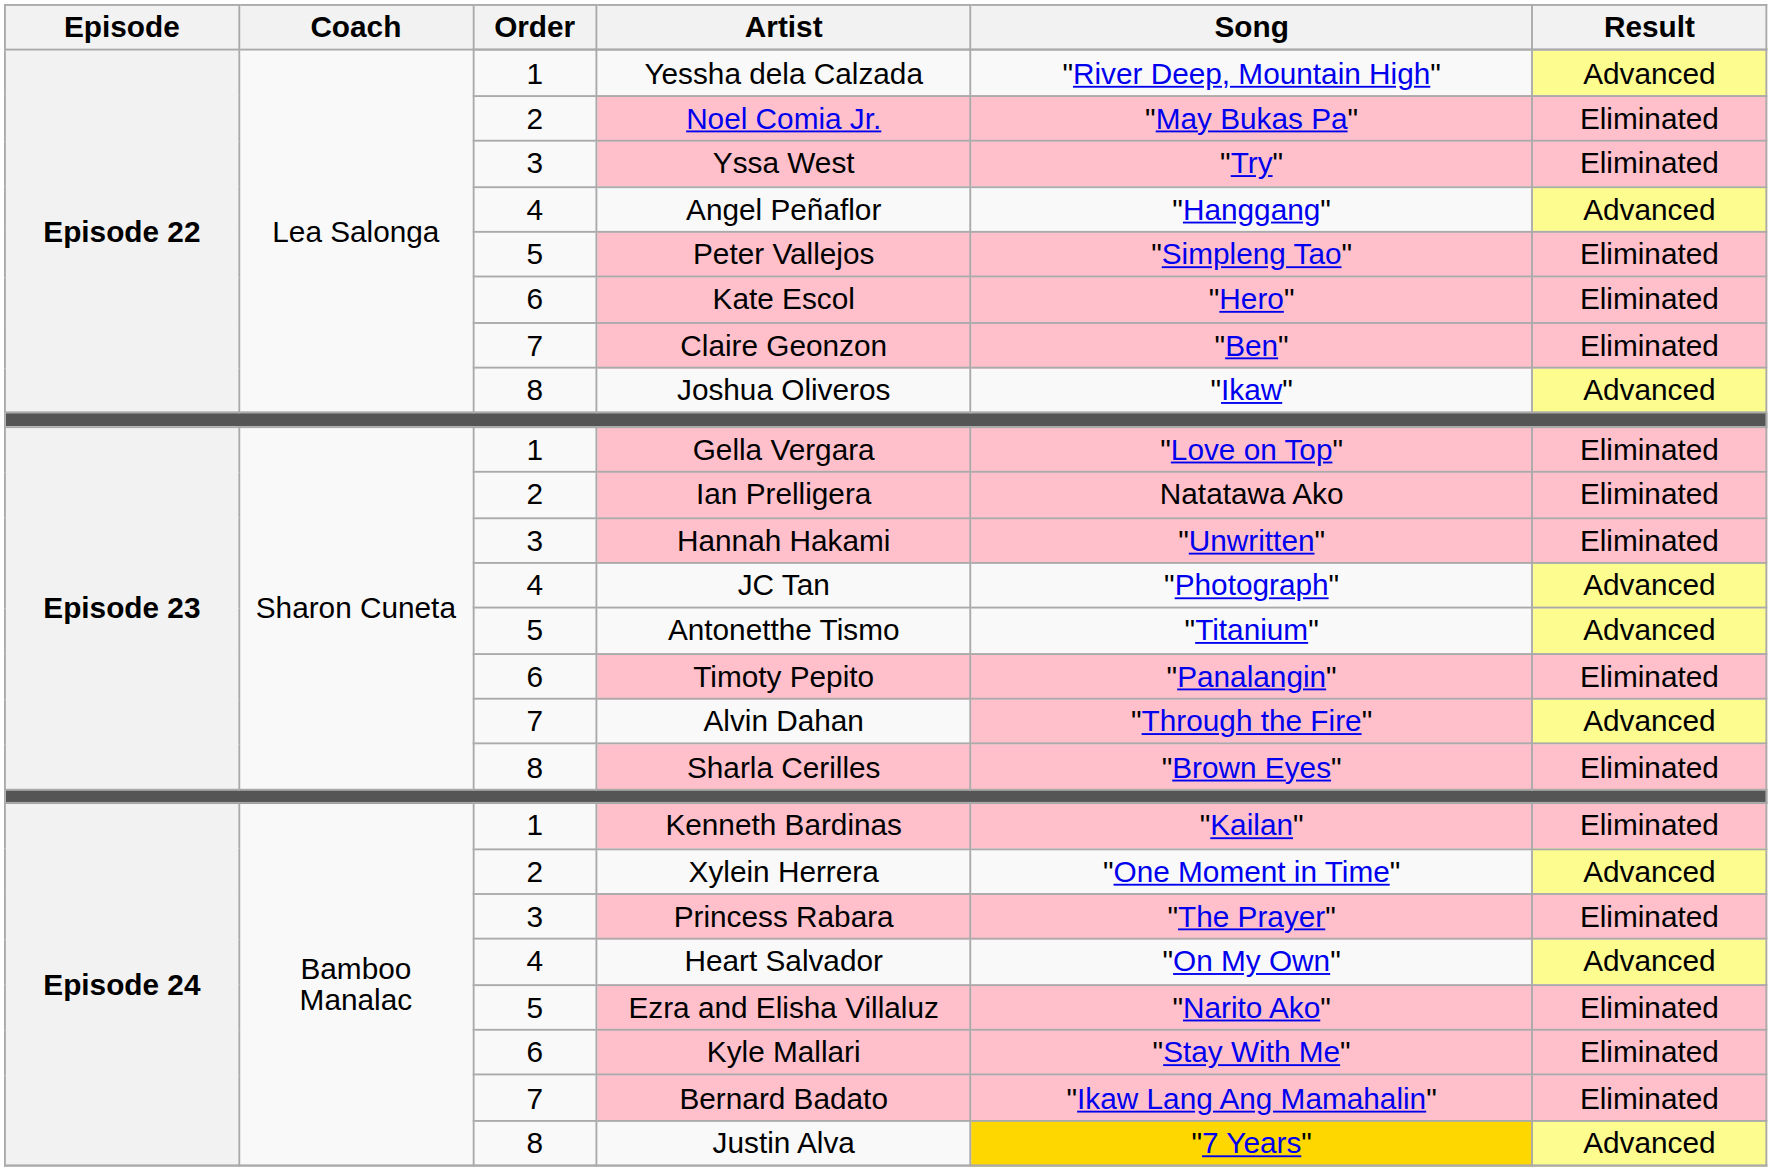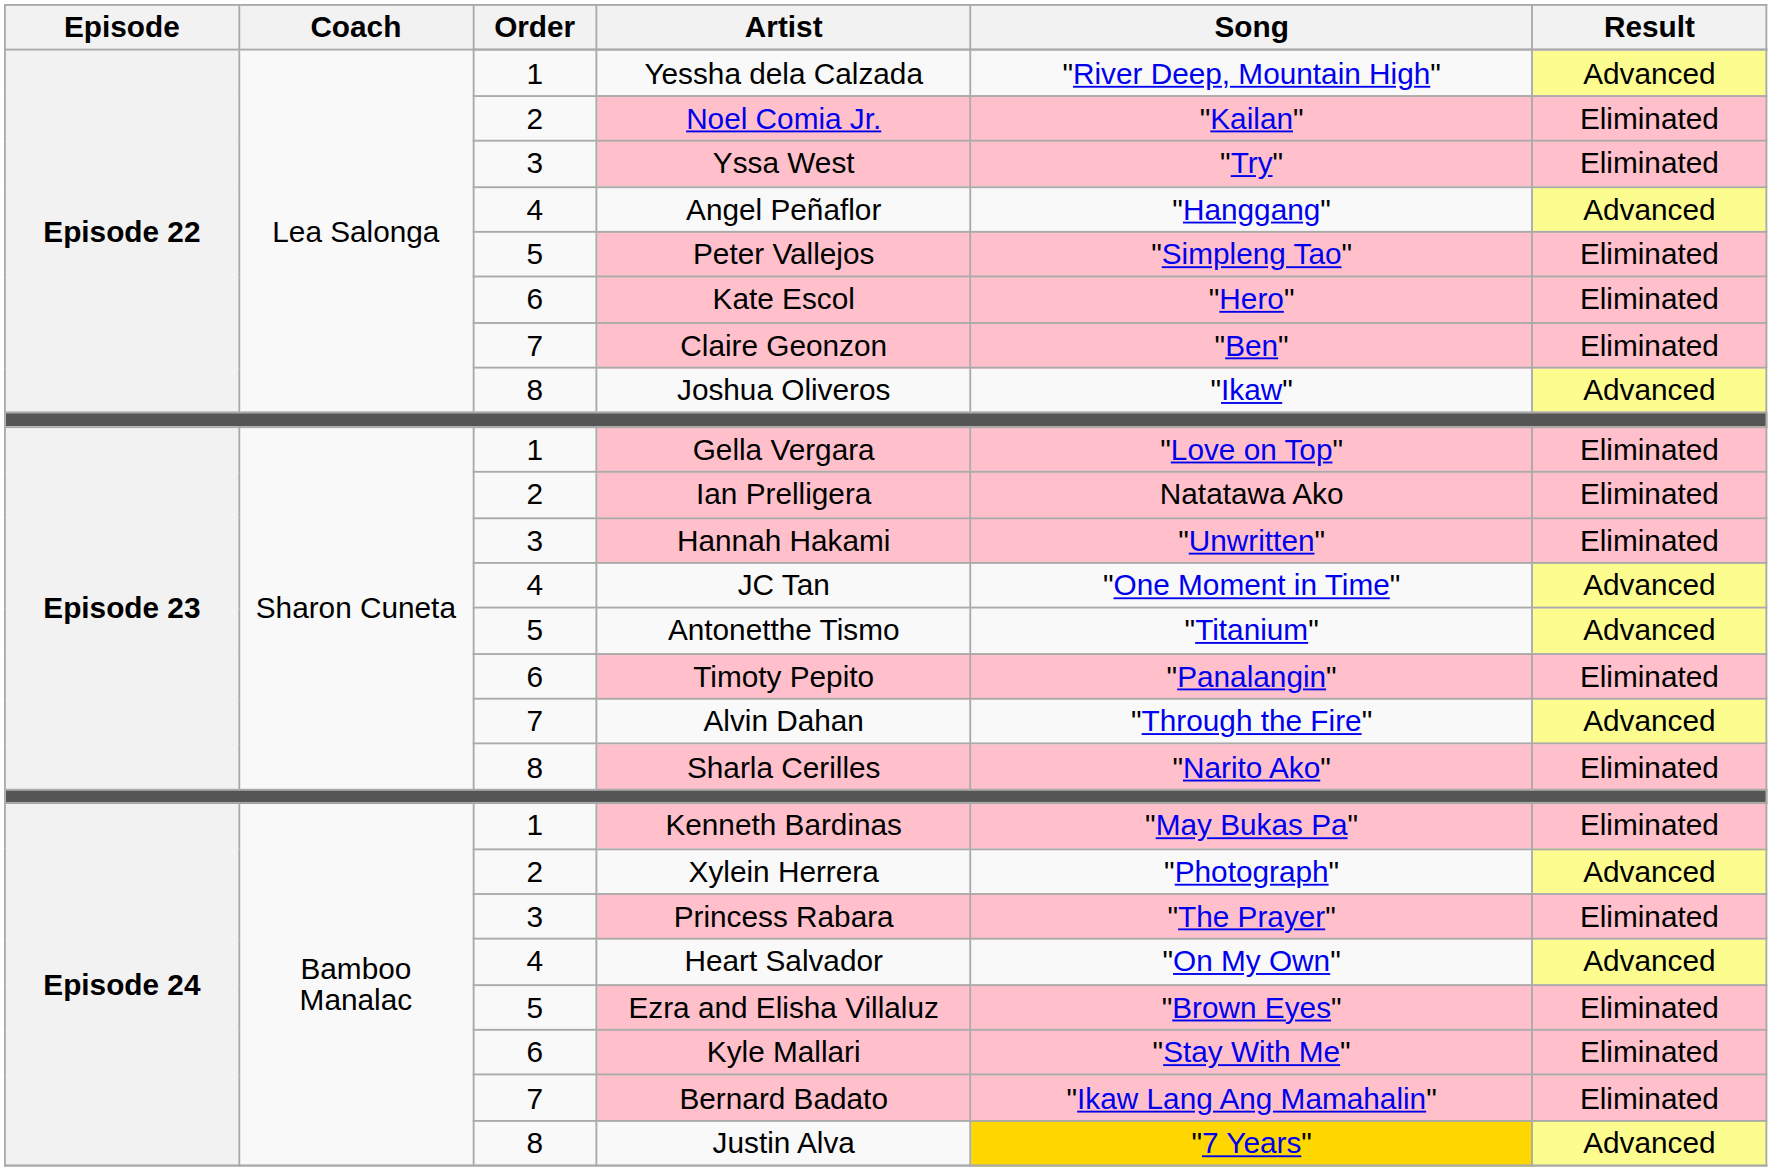 <table class="wikitable" style="text-align:center; line-height:17px; font-size:100%; width:75%;">
 <tr>
 <th width="10%">Episode</th>
 <th width="10%">Coach</th>
 <th width="05%">Order</th>
 <th width="16%">Artist</th>
 <th width="24%">Song</th>
 <th width="10%">Result</th>
 </tr>
 <tr>
 <th rowspan="9" scope="row">Episode 22<br></th>
 <td rowspan="9">Lea Salonga</td>
 </tr>
 <tr>
 <td>1</td>
 <td>Yessha dela Calzada</td>
 <td>"<a href='#'>River Deep, Mountain High</a>"</td>
 <td style="background:#fdfc8f;">Advanced</td>
 </tr>
 <tr>
 <td>2</td>
 <td style="background:pink;"><a href='#'>Noel Comia Jr.</a></td>
-<td style="background:pink;">"<a href='#'>May Bukas Pa</a>"</td>
+<td style="background:pink;">"<a href='#'>Kailan</a>"</td>
 <td style="background:pink;">Eliminated</td>
 </tr>
 <tr>
 <td>3</td>
 <td style="background:pink;">Yssa West</td>
 <td style="background:pink;">"<a href='#'>Try</a>"</td>
 <td style="background:pink;">Eliminated</td>
 </tr>
 <tr>
 <td>4</td>
 <td>Angel Peñaflor</td>
 <td>"<a href='#'>Hanggang</a>"</td>
 <td style="background:#fdfc8f;">Advanced</td>
 </tr>
 <tr>
 <td>5</td>
 <td style="background:pink;">Peter Vallejos</td>
 <td style="background:pink;">"<a href='#'>Simpleng Tao</a>"</td>
 <td style="background:pink;">Eliminated</td>
 </tr>
 <tr>
 <td>6</td>
 <td style="background:pink;">Kate Escol</td>
 <td style="background:pink;">"<a href='#'>Hero</a>"</td>
 <td style="background:pink;">Eliminated</td>
 </tr>
 <tr>
 <td>7</td>
 <td style="background:pink;">Claire Geonzon</td>
 <td style="background:pink;">"<a href='#'>Ben</a>"</td>
 <td style="background:pink;">Eliminated</td>
 </tr>
 <tr>
 <td>8</td>
 <td>Joshua Oliveros</td>
 <td>"<a href='#'>Ikaw</a>"</td>
 <td style="background:#fdfc8f;">Advanced</td>
 </tr>
 <tr>
 <td colspan="6" style="background:#555555;"></td>
 </tr>
 <tr>
 <th rowspan="9" scope="row">Episode 23<br></th>
 <td rowspan="9">Sharon Cuneta</td>
 </tr>
 <tr>
 <td>1</td>
 <td style="background:pink;">Gella Vergara</td>
 <td style="background:pink;">"<a href='#'>Love on Top</a>"</td>
 <td style="background:pink;">Eliminated</td>
 </tr>
 <tr>
 <td>2</td>
 <td style="background:pink;">Ian Prelligera</td>
 <td style="background:pink;">Natatawa Ako</td>
 <td style="background:pink;">Eliminated</td>
 </tr>
 <tr>
 <td>3</td>
 <td style="background:pink;">Hannah Hakami</td>
 <td style="background:pink;">"<a href='#'>Unwritten</a>"</td>
 <td style="background:pink;">Eliminated</td>
 </tr>
 <tr>
 <td>4</td>
 <td>JC Tan</td>
-<td>"<a href='#'>Photograph</a>"</td>
+<td>"<a href='#'>One Moment in Time</a>"</td>
 <td style="background:#fdfc8f;">Advanced</td>
 </tr>
 <tr>
 <td>5</td>
 <td>Antonetthe Tismo</td>
 <td>"<a href='#'>Titanium</a>"</td>
 <td style="background:#fdfc8f;">Advanced</td>
 </tr>
 <tr>
 <td>6</td>
 <td style="background:pink;">Timoty Pepito</td>
 <td style="background:pink;">"<a href='#'>Panalangin</a>"</td>
 <td style="background:pink;">Eliminated</td>
 </tr>
 <tr>
 <td>7</td>
 <td>Alvin Dahan</td>
-<td style="background: pink;">"<a href='#'>Through the Fire</a>"</td>
+<td>"<a href='#'>Through the Fire</a>"</td>
 <td style="background:#fdfc8f;">Advanced</td>
 </tr>
 <tr>
 <td>8</td>
 <td style="background:pink;">Sharla Cerilles</td>
-<td style="background:pink;">"<a href='#'>Brown Eyes</a>"</td>
+<td style="background:pink;">"<a href='#'>Narito Ako</a>"</td>
 <td style="background:pink;">Eliminated</td>
 </tr>
 <tr>
 <td colspan="6" style="background:#555555;"></td>
 </tr>
 <tr>
 <th rowspan="9" scope="row">Episode 24<br></th>
 <td rowspan="9">Bamboo Manalac</td>
 </tr>
 <tr>
 <td>1</td>
 <td style="background:pink;">Kenneth Bardinas</td>
-<td style="background:pink;">"<a href='#'>Kailan</a>"</td>
+<td style="background:pink;">"<a href='#'>May Bukas Pa</a>"</td>
 <td style="background:pink;">Eliminated</td>
 </tr>
 <tr>
 <td>2</td>
 <td>Xylein Herrera</td>
-<td>"<a href='#'>One Moment in Time</a>"</td>
+<td>"<a href='#'>Photograph</a>"</td>
 <td style="background:#fdfc8f;">Advanced</td>
 </tr>
 <tr>
 <td>3</td>
 <td style="background:pink;">Princess Rabara</td>
 <td style="background:pink;">"<a href='#'>The Prayer</a>"</td>
 <td style="background:pink;">Eliminated</td>
 </tr>
 <tr>
 <td>4</td>
 <td>Heart Salvador</td>
 <td>"<a href='#'>On My Own</a>"</td>
 <td style="background:#fdfc8f;">Advanced</td>
 </tr>
 <tr>
 <td>5</td>
 <td style="background:pink;">Ezra and Elisha Villaluz</td>
-<td style="background:pink;">"<a href='#'>Narito Ako</a>"</td>
+<td style="background:pink;">"<a href='#'>Brown Eyes</a>"</td>
 <td style="background:pink;">Eliminated</td>
 </tr>
 <tr>
 <td>6</td>
 <td style="background:pink;">Kyle Mallari</td>
 <td style="background:pink;">"<a href='#'>Stay With Me</a>"</td>
 <td style="background:pink;">Eliminated</td>
 </tr>
 <tr>
 <td>7</td>
 <td style="background:pink;">Bernard Badato</td>
 <td style="background:pink;">"<a href='#'>Ikaw Lang Ang Mamahalin</a>"</td>
 <td style="background:pink;">Eliminated</td>
 </tr>
 <tr>
 <td>8</td>
 <td>Justin Alva</td>
 <td style="background: gold;">"<a href='#'>7 Years</a>"</td>
 <td style="background:#fdfc8f;">Advanced</td>
 </tr>
 <tr>
 </tr>
 </table>
